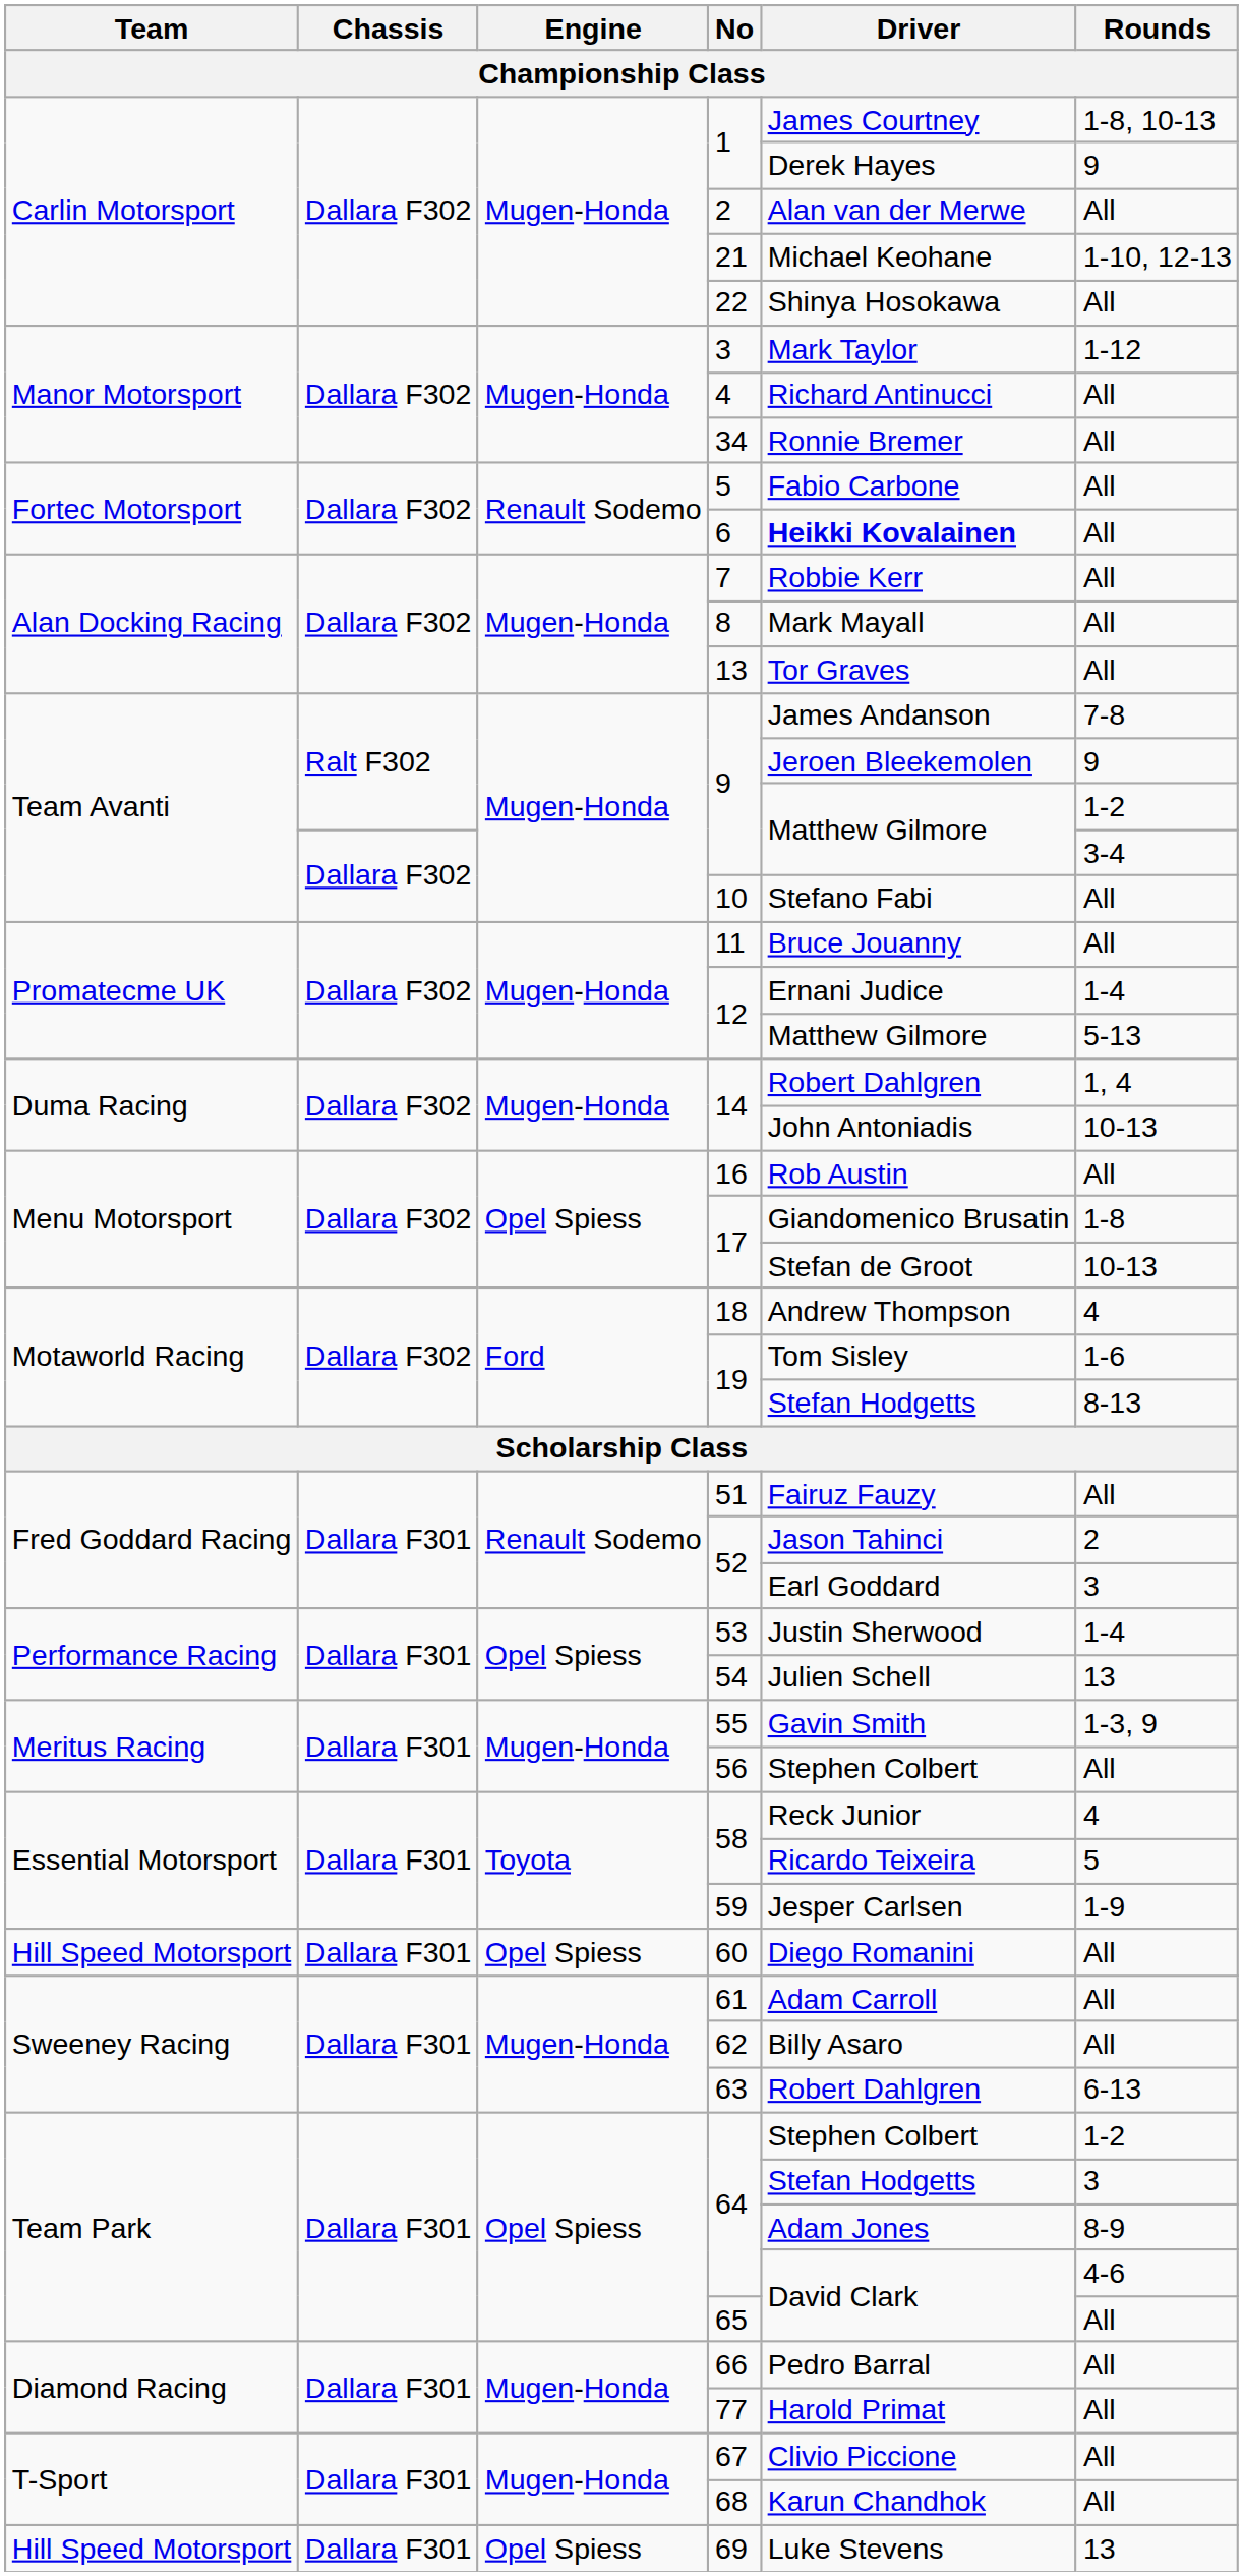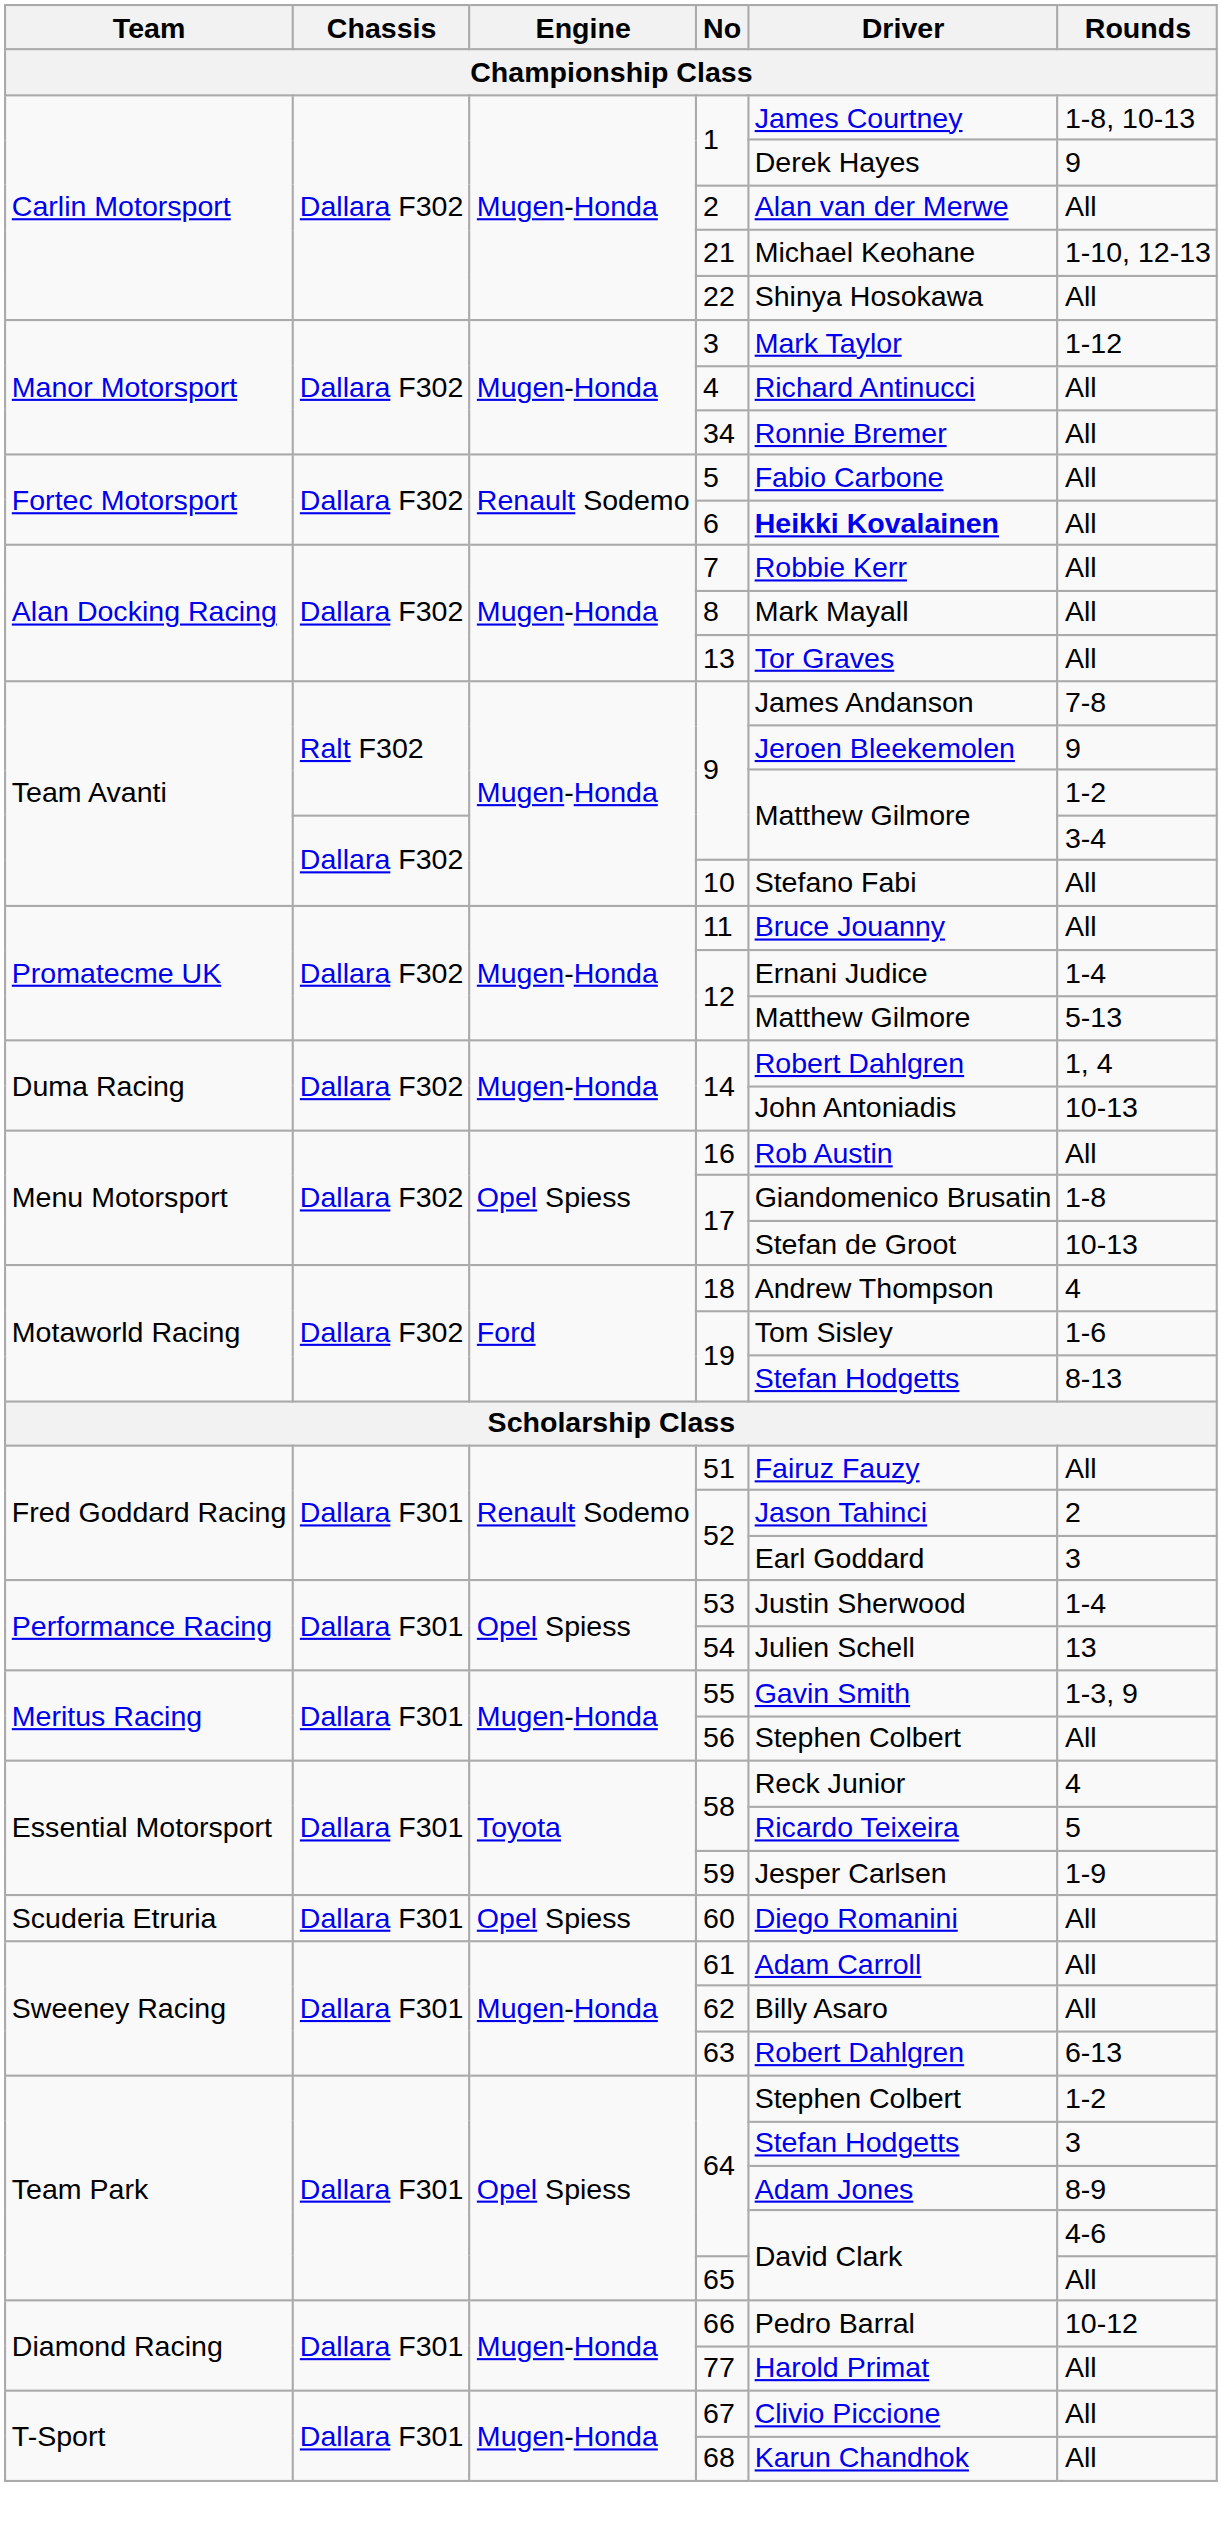 <table class="wikitable" style="font-size: 85%;">
 <tr>
 <th>Team</th>
 <th>Chassis</th>
 <th>Engine</th>
 <th>No</th>
 <th>Driver</th>
 <th>Rounds</th>
 </tr>
 <tr>
 <th colspan=6>Championship Class</th>
 </tr>
 <tr>
 <td rowspan=5> <a href='#'>Carlin Motorsport</a></td>
 <td rowspan=5 nowrap><a href='#'>Dallara</a> F302</td>
 <td rowspan=5><a href='#'>Mugen</a>-<a href='#'>Honda</a></td>
 <td rowspan=2>1</td>
 <td> <a href='#'>James Courtney</a></td>
 <td>1-8, 10-13</td>
 </tr>
 <tr>
 <td> Derek Hayes</td>
 <td>9</td>
 </tr>
 <tr>
 <td>2</td>
 <td> <a href='#'>Alan van der Merwe</a></td>
 <td>All</td>
 </tr>
 <tr>
 <td>21</td>
 <td> Michael Keohane</td>
 <td>1-10, 12-13</td>
 </tr>
 <tr>
 <td>22</td>
 <td> Shinya Hosokawa</td>
 <td>All</td>
 </tr>
 <tr>
 <td rowspan=3> <a href='#'>Manor Motorsport</a></td>
 <td rowspan=3><a href='#'>Dallara</a> F302</td>
 <td rowspan=3><a href='#'>Mugen</a>-<a href='#'>Honda</a></td>
 <td>3</td>
 <td> <a href='#'>Mark Taylor</a></td>
 <td>1-12</td>
 </tr>
 <tr>
 <td>4</td>
 <td> <a href='#'>Richard Antinucci</a></td>
 <td>All</td>
 </tr>
 <tr>
 <td>34</td>
 <td> <a href='#'>Ronnie Bremer</a></td>
 <td>All</td>
 </tr>
 <tr>
 <td rowspan=2> <a href='#'>Fortec Motorsport</a></td>
 <td rowspan=2><a href='#'>Dallara</a> F302</td>
 <td rowspan=2><a href='#'>Renault</a> Sodemo</td>
 <td>5</td>
 <td> <a href='#'>Fabio Carbone</a></td>
 <td>All</td>
 </tr>
 <tr>
 <td>6</td>
 <td><strong> <a href='#'>Heikki Kovalainen</a></strong></td>
 <td>All</td>
 </tr>
 <tr>
 <td rowspan=3> <a href='#'>Alan Docking Racing</a></td>
 <td rowspan=3><a href='#'>Dallara</a> F302</td>
 <td rowspan=3><a href='#'>Mugen</a>-<a href='#'>Honda</a></td>
 <td>7</td>
 <td> <a href='#'>Robbie Kerr</a></td>
 <td>All</td>
 </tr>
 <tr>
 <td>8</td>
 <td> Mark Mayall</td>
 <td>All</td>
 </tr>
 <tr>
 <td>13</td>
 <td> <a href='#'>Tor Graves</a></td>
 <td>All</td>
 </tr>
 <tr>
 <td rowspan=5> Team Avanti</td>
 <td rowspan=3><a href='#'>Ralt</a> F302</td>
 <td rowspan=5><a href='#'>Mugen</a>-<a href='#'>Honda</a></td>
 <td rowspan=4>9</td>
 <td> James Andanson</td>
 <td>7-8</td>
 </tr>
 <tr>
 <td> <a href='#'>Jeroen Bleekemolen</a></td>
 <td>9</td>
 </tr>
 <tr>
 <td rowspan=2> Matthew Gilmore</td>
 <td>1-2</td>
 </tr>
 <tr>
 <td rowspan=2><a href='#'>Dallara</a> F302</td>
 <td>3-4</td>
 </tr>
 <tr>
 <td>10</td>
 <td> Stefano Fabi</td>
 <td>All</td>
 </tr>
 <tr>
 <td rowspan=3> <a href='#'>Promatecme UK</a></td>
 <td rowspan=3><a href='#'>Dallara</a> F302</td>
 <td rowspan=3><a href='#'>Mugen</a>-<a href='#'>Honda</a></td>
 <td>11</td>
 <td> <a href='#'>Bruce Jouanny</a></td>
 <td>All</td>
 </tr>
 <tr>
 <td rowspan=2>12</td>
 <td> Ernani Judice</td>
 <td>1-4</td>
 </tr>
 <tr>
 <td> Matthew Gilmore</td>
 <td>5-13</td>
 </tr>
 <tr>
 <td rowspan=2> Duma Racing</td>
 <td rowspan=2><a href='#'>Dallara</a> F302</td>
 <td rowspan=2><a href='#'>Mugen</a>-<a href='#'>Honda</a></td>
 <td rowspan=2>14</td>
 <td> <a href='#'>Robert Dahlgren</a></td>
 <td>1, 4</td>
 </tr>
 <tr>
 <td> John Antoniadis</td>
 <td>10-13</td>
 </tr>
 <tr>
 <td rowspan=3> Menu Motorsport</td>
 <td rowspan=3><a href='#'>Dallara</a> F302</td>
 <td rowspan=3><a href='#'>Opel</a> Spiess</td>
 <td>16</td>
 <td> <a href='#'>Rob Austin</a></td>
 <td>All</td>
 </tr>
 <tr>
 <td rowspan=2>17</td>
 <td nowrap> Giandomenico Brusatin</td>
 <td>1-8</td>
 </tr>
 <tr>
 <td> Stefan de Groot</td>
 <td>10-13</td>
 </tr>
 <tr>
 <td rowspan=3> Motaworld Racing</td>
 <td rowspan=3><a href='#'>Dallara</a> F302</td>
 <td rowspan=3><a href='#'>Ford</a></td>
 <td>18</td>
 <td> Andrew Thompson</td>
 <td>4</td>
 </tr>
 <tr>
 <td rowspan=2>19</td>
 <td> Tom Sisley</td>
 <td>1-6</td>
 </tr>
 <tr>
 <td> <a href='#'>Stefan Hodgetts</a></td>
 <td>8-13</td>
 </tr>
 <tr>
 <th colspan=6>Scholarship Class</th>
 </tr>
 <tr>
 <td rowspan=3 nowrap> Fred Goddard Racing</td>
 <td rowspan=3><a href='#'>Dallara</a> F301</td>
 <td rowspan=3><a href='#'>Renault</a> Sodemo</td>
 <td>51</td>
 <td> <a href='#'>Fairuz Fauzy</a></td>
 <td>All</td>
 </tr>
 <tr>
 <td rowspan=2>52</td>
 <td> <a href='#'>Jason Tahinci</a></td>
 <td>2</td>
 </tr>
 <tr>
 <td> Earl Goddard</td>
 <td>3</td>
 </tr>
 <tr>
 <td rowspan=2> <a href='#'>Performance Racing</a></td>
 <td rowspan=2><a href='#'>Dallara</a> F301</td>
 <td rowspan=2><a href='#'>Opel</a> Spiess</td>
 <td>53</td>
 <td> Justin Sherwood</td>
 <td>1-4</td>
 </tr>
 <tr>
 <td>54</td>
 <td> Julien Schell</td>
 <td>13</td>
 </tr>
 <tr>
 <td rowspan=2> <a href='#'>Meritus Racing</a></td>
 <td rowspan=2><a href='#'>Dallara</a> F301</td>
 <td rowspan=2><a href='#'>Mugen</a>-<a href='#'>Honda</a></td>
 <td>55</td>
 <td> <a href='#'>Gavin Smith</a></td>
 <td>1-3, 9</td>
 </tr>
 <tr>
 <td>56</td>
 <td> Stephen Colbert</td>
 <td>All</td>
 </tr>
 <tr>
 <td rowspan=3> Essential Motorsport</td>
 <td rowspan=3><a href='#'>Dallara</a> F301</td>
 <td rowspan=3><a href='#'>Toyota</a></td>
 <td rowspan=2>58</td>
 <td> Reck Junior</td>
 <td>4</td>
 </tr>
 <tr>
 <td> <a href='#'>Ricardo Teixeira</a></td>
 <td>5</td>
 </tr>
 <tr>
 <td>59</td>
 <td> Jesper Carlsen</td>
 <td>1-9</td>
 </tr>
 <tr>
-<td> <a href='#'>Hill Speed Motorsport</a></td>
+<td> Scuderia Etruria</td>
 <td><a href='#'>Dallara</a> F301</td>
 <td><a href='#'>Opel</a> Spiess</td>
 <td>60</td>
 <td> <a href='#'>Diego Romanini</a></td>
 <td>All</td>
 </tr>
 <tr>
 <td rowspan=3> Sweeney Racing</td>
 <td rowspan=3><a href='#'>Dallara</a> F301</td>
 <td rowspan=3><a href='#'>Mugen</a>-<a href='#'>Honda</a></td>
 <td>61</td>
 <td> <a href='#'>Adam Carroll</a></td>
 <td>All</td>
 </tr>
 <tr>
 <td>62</td>
 <td> Billy Asaro</td>
 <td>All</td>
 </tr>
 <tr>
 <td>63</td>
 <td> <a href='#'>Robert Dahlgren</a></td>
 <td>6-13</td>
 </tr>
 <tr>
 <td rowspan=5> Team Park</td>
 <td rowspan=5><a href='#'>Dallara</a> F301</td>
 <td rowspan=5><a href='#'>Opel</a> Spiess</td>
 <td rowspan=4>64</td>
 <td> Stephen Colbert</td>
 <td>1-2</td>
 </tr>
 <tr>
 <td> <a href='#'>Stefan Hodgetts</a></td>
 <td>3</td>
 </tr>
 <tr>
 <td> <a href='#'>Adam Jones</a></td>
 <td>8-9</td>
 </tr>
 <tr>
 <td rowspan=2> David Clark</td>
 <td>4-6</td>
 </tr>
 <tr>
 <td>65</td>
 <td>All</td>
 </tr>
 <tr>
 <td rowspan=2> Diamond Racing</td>
 <td rowspan=2><a href='#'>Dallara</a> F301</td>
 <td rowspan=2><a href='#'>Mugen</a>-<a href='#'>Honda</a></td>
 <td>66</td>
 <td> Pedro Barral</td>
-<td>All</td>
+<td>10-12</td>
 </tr>
 <tr>
 <td>77</td>
 <td> <a href='#'>Harold Primat</a></td>
 <td>All</td>
 </tr>
 <tr>
 <td rowspan=2> T-Sport</td>
 <td rowspan=2><a href='#'>Dallara</a> F301</td>
 <td rowspan=2><a href='#'>Mugen</a>-<a href='#'>Honda</a></td>
 <td>67</td>
 <td> <a href='#'>Clivio Piccione</a></td>
 <td>All</td>
 </tr>
 <tr>
 <td>68</td>
 <td> <a href='#'>Karun Chandhok</a></td>
 <td>All</td>
 </tr>
-<tr>
-<td> <a href='#'>Hill Speed Motorsport</a></td>
-<td><a href='#'>Dallara</a> F301</td>
-<td><a href='#'>Opel</a> Spiess</td>
-<td>69</td>
-<td> Luke Stevens</td>
-<td>13</td>
-</tr>
 </table>
